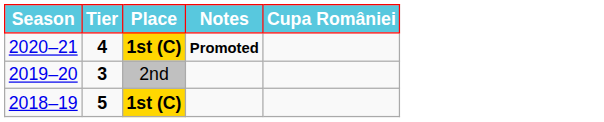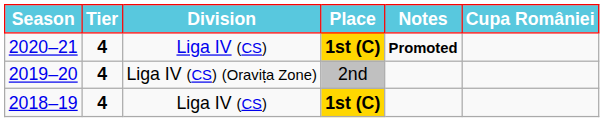 <table class="wikitable" style="text-align:center; font-size:90%">
 <tr>
 <th style="background:#58c8de;color:#FFFFFF;border:1px solid #FF0000;">Season</th>
 <th style="background:#58c8de;color:#FFFFFF;border:1px solid #FF0000;">Tier</th>
+<th style="background:#58c8de;color:#FFFFFF;border:1px solid #FF0000;">Division</th>
 <th style="background:#58c8de;color:#FFFFFF;border:1px solid #FF0000;">Place</th>
 <th style="background:#58c8de;color:#FFFFFF;border:1px solid #FF0000;">Notes</th>
 <th style="background:#58c8de;color:#FFFFFF;border:1px solid #FF0000;">Cupa României</th>
 </tr>
 <tr>
 <td><a href='#'>2020–21</a></td>
 <td><strong>4</strong></td>
+<td><a href='#'>Liga IV</a> <small>(<a href='#'>CS</a>)</small></td>
 <td align=center bgcolor=gold><strong>1st (C)</strong></td>
 <td><strong><small>Promoted</small></strong></td>
 <td></td>
 </tr>
 <tr>
 <td><a href='#'>2019–20</a></td>
-<td><strong>3</strong></td>
+<td><strong>4</strong></td>
+<td>Liga IV <small>(<a href='#'>CS</a>)</small> <small>(Oravița Zone)</small></td>
 <td align=center bgcolor=silver>2nd</td>
 <td></td>
 <td></td>
 </tr>
 <tr>
 <td><a href='#'>2018–19</a></td>
-<td><strong>5</strong></td>
+<td><strong>4</strong></td>
+<td>Liga IV <small>(<a href='#'>CS</a>)</small></td>
 <td align=center bgcolor=gold><strong>1st (C)</strong></td>
 <td></td>
 <td></td>
 </tr>
 </table>
